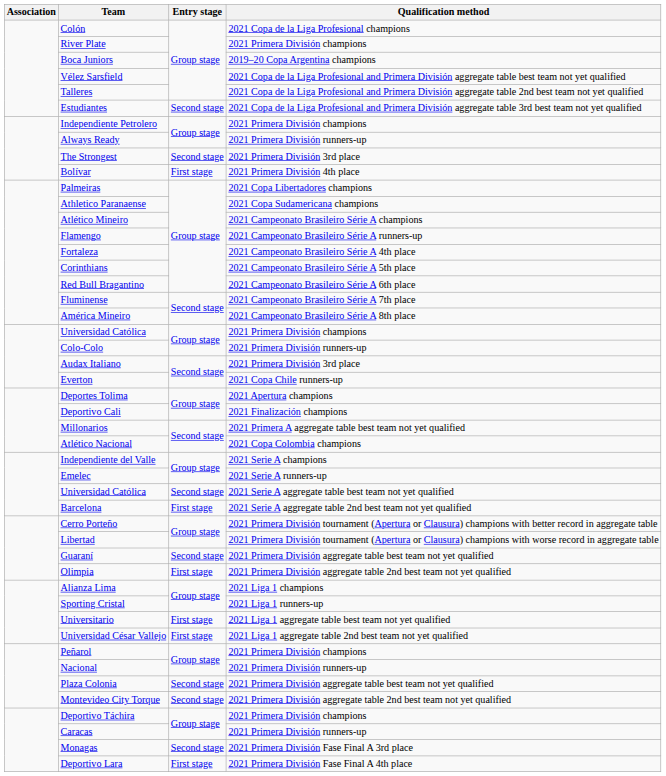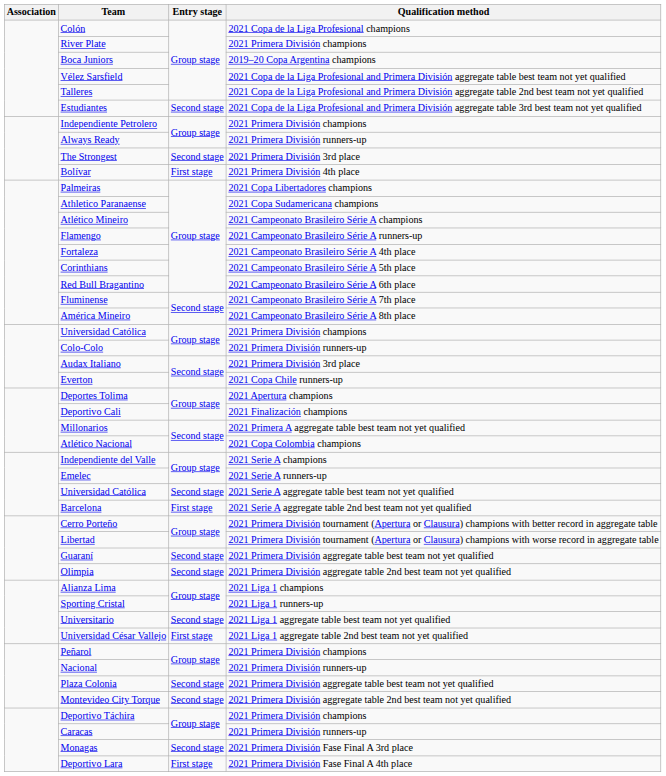 <table class="wikitable">
 <tr>
 <th>Association</th>
 <th>Team </th>
 <th>Entry stage</th>
 <th>Qualification method</th>
 </tr>
 <tr>
 <td rowspan=6><br></td>
 <td><a href='#'>Colón</a> </td>
 <td rowspan=5><a href='#'>Group stage</a></td>
 <td><a href='#'>2021 Copa de la Liga Profesional</a> champions</td>
 </tr>
 <tr>
 <td><a href='#'>River Plate</a> </td>
 <td><a href='#'>2021 Primera División</a> champions</td>
 </tr>
 <tr>
 <td><a href='#'>Boca Juniors</a> </td>
 <td><a href='#'>2019–20 Copa Argentina</a> champions</td>
 </tr>
 <tr>
 <td><a href='#'>Vélez Sarsfield</a> </td>
 <td><a href='#'>2021 Copa de la Liga Profesional and Primera División</a> aggregate table best team not yet qualified</td>
 </tr>
 <tr>
 <td><a href='#'>Talleres</a> </td>
 <td><a href='#'>2021 Copa de la Liga Profesional and Primera División</a> aggregate table 2nd best team not yet qualified</td>
 </tr>
 <tr>
 <td><a href='#'>Estudiantes</a> </td>
 <td><a href='#'>Second stage</a></td>
 <td><a href='#'>2021 Copa de la Liga Profesional and Primera División</a> aggregate table 3rd best team not yet qualified</td>
 </tr>
 <tr>
 <td rowspan=4><br></td>
 <td><a href='#'>Independiente Petrolero</a> </td>
 <td rowspan=2><a href='#'>Group stage</a></td>
 <td><a href='#'>2021 Primera División</a> champions</td>
 </tr>
 <tr>
 <td><a href='#'>Always Ready</a> </td>
 <td><a href='#'>2021 Primera División</a> runners-up</td>
 </tr>
 <tr>
 <td><a href='#'>The Strongest</a> </td>
 <td><a href='#'>Second stage</a></td>
 <td><a href='#'>2021 Primera División</a> 3rd place</td>
 </tr>
 <tr>
 <td><a href='#'>Bolívar</a> </td>
 <td><a href='#'>First stage</a></td>
 <td><a href='#'>2021 Primera División</a> 4th place</td>
 </tr>
 <tr>
 <td rowspan=9><br></td>
 <td><a href='#'>Palmeiras</a> </td>
 <td rowspan=7><a href='#'>Group stage</a></td>
 <td><a href='#'>2021 Copa Libertadores</a> champions</td>
 </tr>
 <tr>
 <td><a href='#'>Athletico Paranaense</a> </td>
 <td><a href='#'>2021 Copa Sudamericana</a> champions</td>
 </tr>
 <tr>
 <td><a href='#'>Atlético Mineiro</a> </td>
 <td><a href='#'>2021 Campeonato Brasileiro Série A</a> champions</td>
 </tr>
 <tr>
 <td><a href='#'>Flamengo</a> </td>
 <td><a href='#'>2021 Campeonato Brasileiro Série A</a> runners-up</td>
 </tr>
 <tr>
 <td><a href='#'>Fortaleza</a> </td>
 <td><a href='#'>2021 Campeonato Brasileiro Série A</a> 4th place</td>
 </tr>
 <tr>
 <td><a href='#'>Corinthians</a> </td>
 <td><a href='#'>2021 Campeonato Brasileiro Série A</a> 5th place</td>
 </tr>
 <tr>
 <td><a href='#'>Red Bull Bragantino</a> </td>
 <td><a href='#'>2021 Campeonato Brasileiro Série A</a> 6th place</td>
 </tr>
 <tr>
 <td><a href='#'>Fluminense</a> </td>
 <td rowspan=2><a href='#'>Second stage</a></td>
 <td><a href='#'>2021 Campeonato Brasileiro Série A</a> 7th place</td>
 </tr>
 <tr>
 <td><a href='#'>América Mineiro</a> </td>
 <td><a href='#'>2021 Campeonato Brasileiro Série A</a> 8th place</td>
 </tr>
 <tr>
 <td rowspan=4><br></td>
 <td><a href='#'>Universidad Católica</a> </td>
 <td rowspan=2><a href='#'>Group stage</a></td>
 <td><a href='#'>2021 Primera División</a> champions</td>
 </tr>
 <tr>
 <td><a href='#'>Colo-Colo</a> </td>
 <td><a href='#'>2021 Primera División</a> runners-up</td>
 </tr>
 <tr>
 <td><a href='#'>Audax Italiano</a> </td>
 <td rowspan=2><a href='#'>Second stage</a></td>
 <td><a href='#'>2021 Primera División</a> 3rd place</td>
 </tr>
 <tr>
 <td><a href='#'>Everton</a> </td>
 <td><a href='#'>2021 Copa Chile</a> runners-up</td>
 </tr>
 <tr>
 <td rowspan=4><br></td>
 <td><a href='#'>Deportes Tolima</a> </td>
 <td rowspan=2><a href='#'>Group stage</a></td>
 <td><a href='#'>2021 Apertura</a> champions</td>
 </tr>
 <tr>
 <td><a href='#'>Deportivo Cali</a> </td>
 <td><a href='#'>2021 Finalización</a> champions</td>
 </tr>
 <tr>
 <td><a href='#'>Millonarios</a> </td>
 <td rowspan=2><a href='#'>Second stage</a></td>
 <td><a href='#'>2021 Primera A</a> aggregate table best team not yet qualified</td>
 </tr>
 <tr>
 <td><a href='#'>Atlético Nacional</a> </td>
 <td><a href='#'>2021 Copa Colombia</a> champions</td>
 </tr>
 <tr>
 <td rowspan=4><br></td>
 <td><a href='#'>Independiente del Valle</a> </td>
 <td rowspan=2><a href='#'>Group stage</a></td>
 <td><a href='#'>2021 Serie A</a> champions</td>
 </tr>
 <tr>
 <td><a href='#'>Emelec</a> </td>
 <td><a href='#'>2021 Serie A</a> runners-up</td>
 </tr>
 <tr>
 <td><a href='#'>Universidad Católica</a> </td>
 <td><a href='#'>Second stage</a></td>
 <td><a href='#'>2021 Serie A</a> aggregate table best team not yet qualified</td>
 </tr>
 <tr>
 <td><a href='#'>Barcelona</a> </td>
 <td><a href='#'>First stage</a></td>
 <td><a href='#'>2021 Serie A</a> aggregate table 2nd best team not yet qualified</td>
 </tr>
 <tr>
 <td rowspan=4><br></td>
 <td><a href='#'>Cerro Porteño</a> </td>
 <td rowspan=2><a href='#'>Group stage</a></td>
 <td><a href='#'>2021 Primera División</a> tournament (<a href='#'>Apertura</a> or <a href='#'>Clausura</a>) champions with better record in aggregate table</td>
 </tr>
 <tr>
 <td><a href='#'>Libertad</a> </td>
 <td><a href='#'>2021 Primera División</a> tournament (<a href='#'>Apertura</a> or <a href='#'>Clausura</a>) champions with worse record in aggregate table</td>
 </tr>
 <tr>
 <td><a href='#'>Guaraní</a> </td>
 <td><a href='#'>Second stage</a></td>
 <td><a href='#'>2021 Primera División</a> aggregate table best team not yet qualified</td>
 </tr>
 <tr>
 <td><a href='#'>Olimpia</a> </td>
-<td><a href='#'>First stage</a></td>
+<td><a href='#'>Second stage</a></td>
 <td><a href='#'>2021 Primera División</a> aggregate table 2nd best team not yet qualified</td>
 </tr>
 <tr>
 <td rowspan=4><br></td>
 <td><a href='#'>Alianza Lima</a> </td>
 <td rowspan=2><a href='#'>Group stage</a></td>
 <td><a href='#'>2021 Liga 1</a> champions</td>
 </tr>
 <tr>
 <td><a href='#'>Sporting Cristal</a> </td>
 <td><a href='#'>2021 Liga 1</a> runners-up</td>
 </tr>
 <tr>
 <td><a href='#'>Universitario</a> </td>
-<td><a href='#'>First stage</a></td>
+<td><a href='#'>Second stage</a></td>
 <td><a href='#'>2021 Liga 1</a> aggregate table best team not yet qualified</td>
 </tr>
 <tr>
 <td><a href='#'>Universidad César Vallejo</a> </td>
 <td><a href='#'>First stage</a></td>
 <td><a href='#'>2021 Liga 1</a> aggregate table 2nd best team not yet qualified</td>
 </tr>
 <tr>
 <td rowspan=4><br></td>
 <td><a href='#'>Peñarol</a> </td>
 <td rowspan=2><a href='#'>Group stage</a></td>
 <td><a href='#'>2021 Primera División</a> champions</td>
 </tr>
 <tr>
 <td><a href='#'>Nacional</a> </td>
 <td><a href='#'>2021 Primera División</a> runners-up</td>
 </tr>
 <tr>
 <td><a href='#'>Plaza Colonia</a> </td>
 <td><a href='#'>Second stage</a></td>
 <td><a href='#'>2021 Primera División</a> aggregate table best team not yet qualified</td>
 </tr>
 <tr>
 <td><a href='#'>Montevideo City Torque</a> </td>
 <td><a href='#'>Second stage</a></td>
 <td><a href='#'>2021 Primera División</a> aggregate table 2nd best team not yet qualified</td>
 </tr>
 <tr>
 <td rowspan=4><br></td>
 <td><a href='#'>Deportivo Táchira</a> </td>
 <td rowspan=2><a href='#'>Group stage</a></td>
 <td><a href='#'>2021 Primera División</a> champions</td>
 </tr>
 <tr>
 <td><a href='#'>Caracas</a> </td>
 <td><a href='#'>2021 Primera División</a> runners-up</td>
 </tr>
 <tr>
 <td><a href='#'>Monagas</a> </td>
 <td><a href='#'>Second stage</a></td>
 <td><a href='#'>2021 Primera División</a> Fase Final A 3rd place</td>
 </tr>
 <tr>
 <td><a href='#'>Deportivo Lara</a> </td>
 <td><a href='#'>First stage</a></td>
 <td><a href='#'>2021 Primera División</a> Fase Final A 4th place</td>
 </tr>
 </table>
